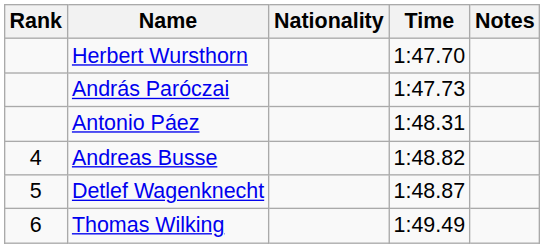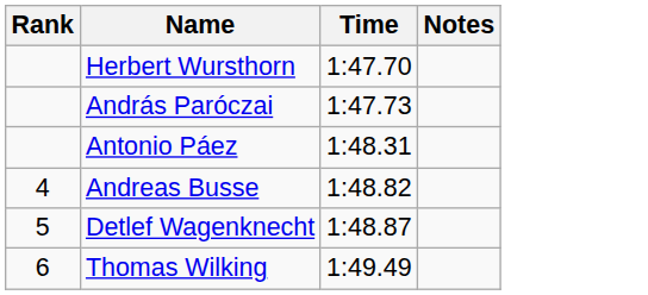 <table class="wikitable sortable" style="text-align:center">
 <tr>
 <th>Rank</th>
 <th>Name</th>
-<th>Nationality</th>
 <th>Time</th>
 <th>Notes</th>
 </tr>
 <tr>
 <td></td>
 <td align="left"><a href='#'>Herbert Wursthorn</a></td>
-<td align=left></td>
 <td>1:47.70</td>
 <td></td>
 </tr>
 <tr>
 <td></td>
 <td align="left"><a href='#'>András Paróczai</a></td>
-<td align=left></td>
 <td>1:47.73</td>
 <td></td>
 </tr>
 <tr>
 <td></td>
 <td align="left"><a href='#'>Antonio Páez</a></td>
-<td align=left></td>
 <td>1:48.31</td>
 <td></td>
 </tr>
 <tr>
 <td>4</td>
 <td align="left"><a href='#'>Andreas Busse</a></td>
-<td align=left></td>
 <td>1:48.82</td>
 <td></td>
 </tr>
 <tr>
 <td>5</td>
 <td align="left"><a href='#'>Detlef Wagenknecht</a></td>
-<td align=left></td>
 <td>1:48.87</td>
 <td></td>
 </tr>
 <tr>
 <td>6</td>
 <td align="left"><a href='#'>Thomas Wilking</a></td>
-<td align=left></td>
 <td>1:49.49</td>
 <td></td>
 </tr>
 </table>
